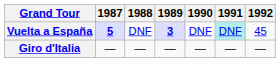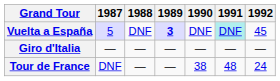 <table class="wikitable plainrowheaders">
 <tr>
 <th scope="col"><a href='#'>Grand Tour</a></th>
 <th scope="col">1987</th>
 <th scope="col">1988</th>
 <th scope="col">1989</th>
 <th scope="col">1990</th>
 <th scope="col">1991</th>
 <th scope="col">1992</th>
 </tr>
 <tr style="text-align:center;">
 <th scope="row"> <a href='#'>Vuelta a España</a></th>
-<td style="background:#ddddff;"><strong><a href='#'>5</a></strong></td>
+<td style="background:#ddddff;"><a href='#'>5</a></td>
 <td><a href='#'>DNF</a></td>
 <td style="background:#ddddff;"><a href='#'><strong>3</strong></a></td>
 <td><a href='#'>DNF</a></td>
 <td style="background: paleturquoise;"><a href='#'>DNF</a></td>
 <td><a href='#'>45</a></td>
 </tr>
 <tr style="text-align:center;">
 <th scope="row"> <a href='#'>Giro d'Italia</a></th>
 <td>—</td>
 <td>—</td>
 <td>—</td>
 <td>—</td>
 <td>—</td>
 <td>—</td>
 </tr>
+<tr style="text-align:center;">
+<th scope="row"> <a href='#'>Tour de France</a></th>
+<td><a href='#'>DNF</a></td>
+<td>—</td>
+<td>—</td>
+<td><a href='#'>38</a></td>
+<td><a href='#'>48</a></td>
+<td><a href='#'>24</a></td>
+</tr>
 </table>
